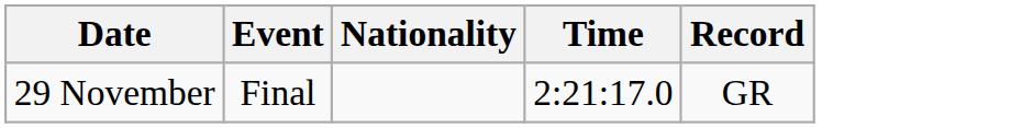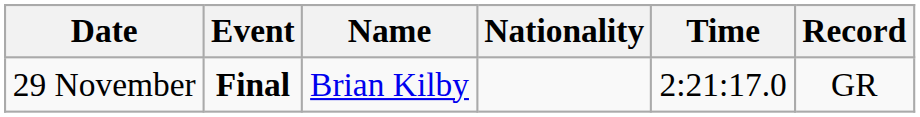 <table class=wikitable style=text-align:center>
 <tr>
 <th>Date</th>
 <th>Event</th>
+<th>Name</th>
 <th>Nationality</th>
 <th>Time</th>
 <th>Record</th>
 </tr>
 <tr>
 <td>29 November</td>
-<td>Final</td>
+<td><strong>Final</strong></td>
+<td align=left><a href='#'>Brian Kilby</a></td>
 <td></td>
 <td>2:21:17.0</td>
 <td>GR</td>
 </tr>
 </table>
